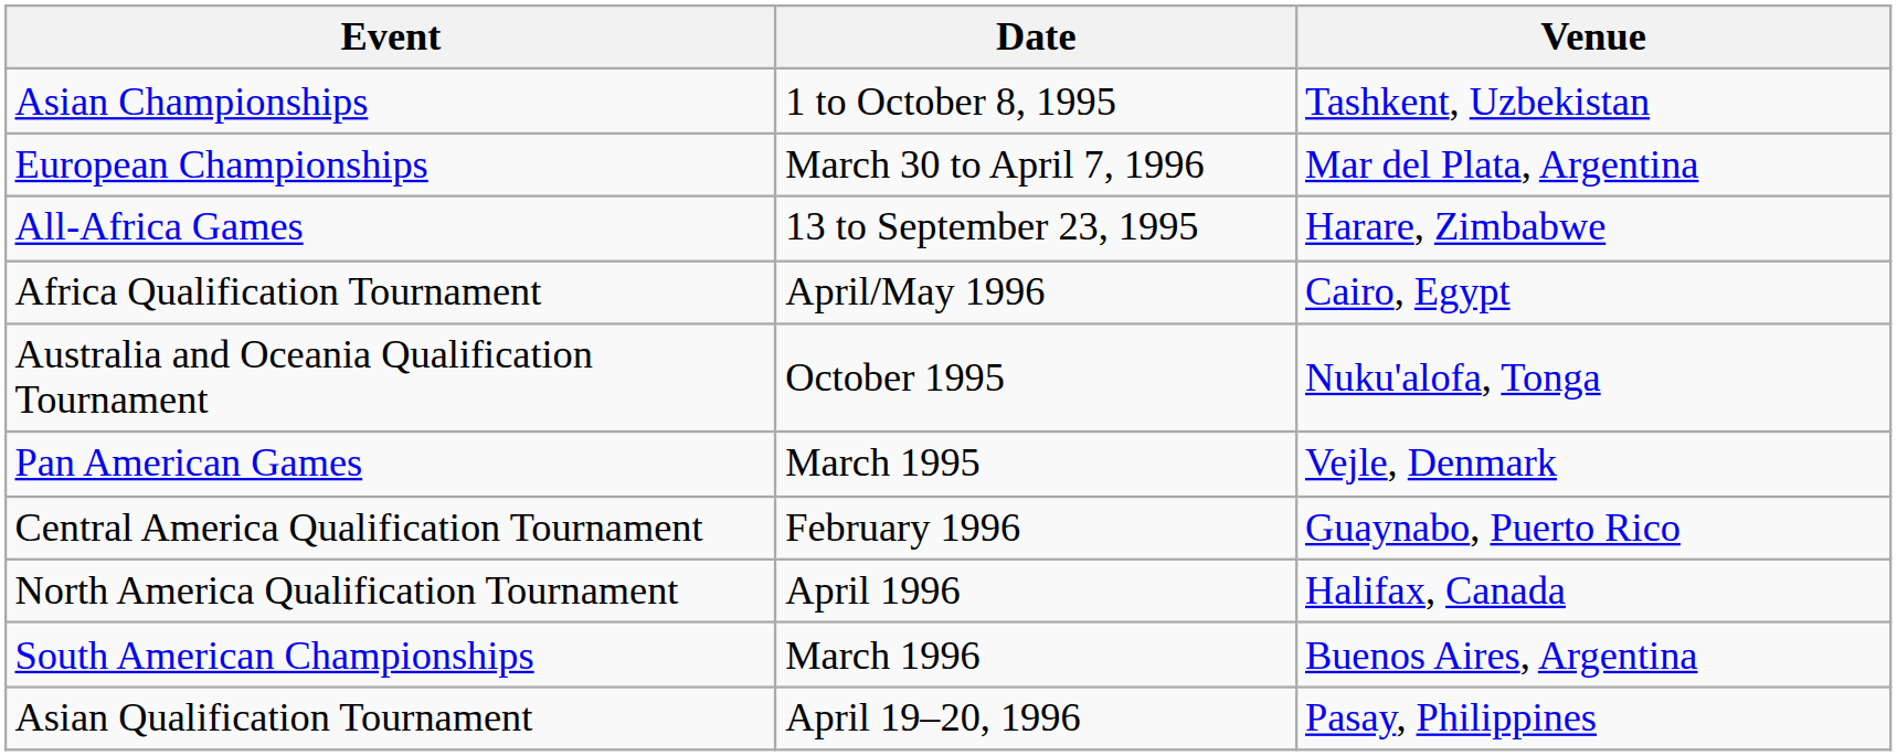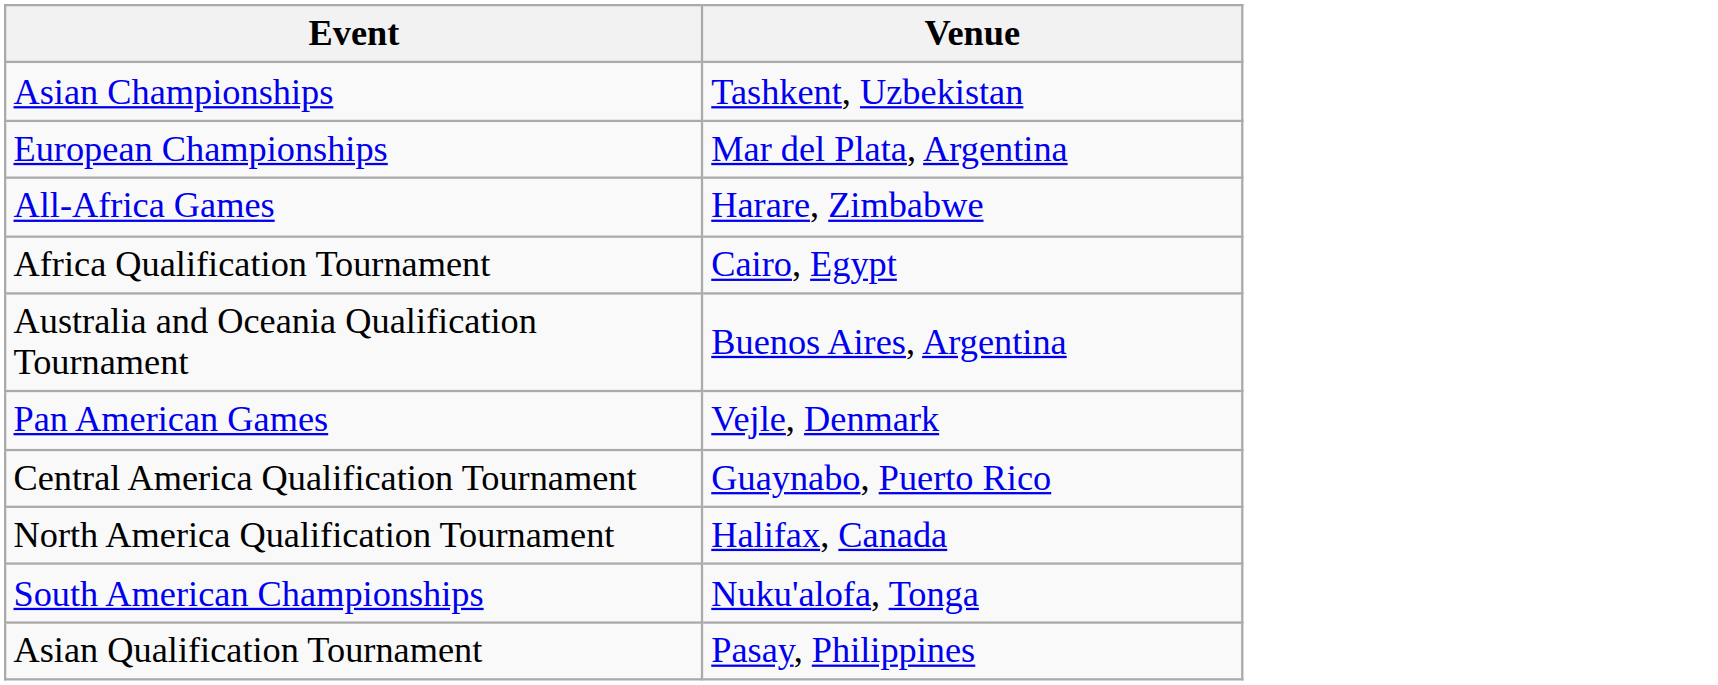 <table class=wikitable>
 <tr>
 <th width=300>Event</th>
-<th width=200>Date</th>
 <th width=230>Venue</th>
 </tr>
 <tr>
 <td><a href='#'>Asian Championships</a></td>
-<td>1 to October 8, 1995</td>
 <td> <a href='#'>Tashkent</a>, <a href='#'>Uzbekistan</a></td>
 </tr>
 <tr>
 <td><a href='#'>European Championships</a></td>
-<td>March 30 to April 7, 1996</td>
 <td> <a href='#'>Mar del Plata</a>, <a href='#'>Argentina</a></td>
 </tr>
 <tr>
 <td><a href='#'>All-Africa Games</a></td>
-<td>13 to September 23, 1995</td>
 <td> <a href='#'>Harare</a>, <a href='#'>Zimbabwe</a></td>
 </tr>
 <tr>
 <td>Africa Qualification Tournament</td>
-<td>April/May 1996</td>
 <td> <a href='#'>Cairo</a>, <a href='#'>Egypt</a></td>
 </tr>
 <tr>
 <td>Australia and Oceania Qualification Tournament</td>
-<td>October 1995</td>
-<td> <a href='#'>Nuku'alofa</a>, <a href='#'>Tonga</a></td>
+<td> <a href='#'>Buenos Aires</a>, <a href='#'>Argentina</a></td>
 </tr>
 <tr>
 <td><a href='#'>Pan American Games</a></td>
-<td>March 1995</td>
 <td> <a href='#'>Vejle</a>, <a href='#'>Denmark</a></td>
 </tr>
 <tr>
 <td>Central America Qualification Tournament</td>
-<td>February 1996</td>
 <td> <a href='#'>Guaynabo</a>, <a href='#'>Puerto Rico</a></td>
 </tr>
 <tr>
 <td>North America Qualification Tournament</td>
-<td>April 1996</td>
 <td>  <a href='#'>Halifax</a>, <a href='#'>Canada</a></td>
 </tr>
 <tr>
 <td><a href='#'>South American Championships</a></td>
-<td>March 1996</td>
-<td> <a href='#'>Buenos Aires</a>, <a href='#'>Argentina</a></td>
+<td> <a href='#'>Nuku'alofa</a>, <a href='#'>Tonga</a></td>
 </tr>
 <tr>
 <td>Asian Qualification Tournament</td>
-<td>April 19–20, 1996</td>
 <td> <a href='#'>Pasay</a>, <a href='#'>Philippines</a></td>
 </tr>
 </table>
